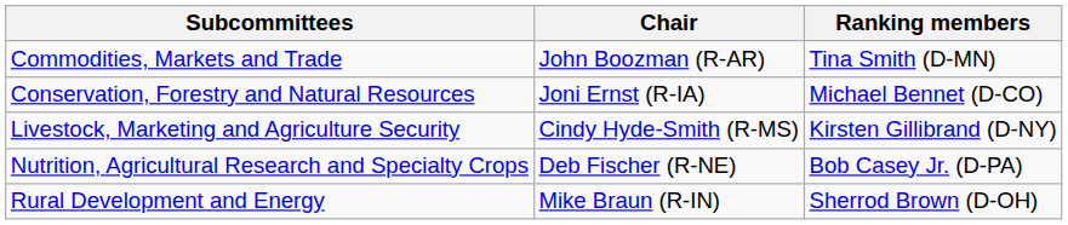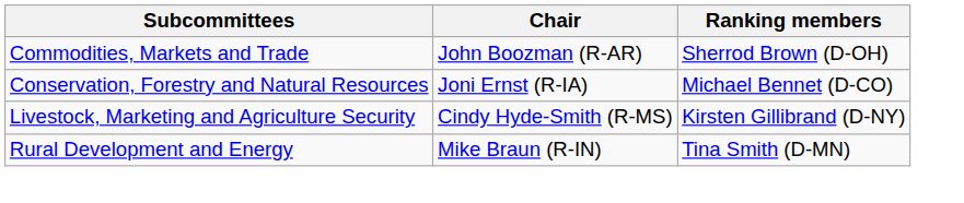 <table class="wikitable">
 <tr>
 <th>Subcommittees</th>
 <th>Chair</th>
 <th>Ranking members</th>
 </tr>
 <tr>
 <td><a href='#'>Commodities, Markets and Trade</a></td>
 <td><a href='#'>John Boozman</a> (R-AR)</td>
-<td><a href='#'>Tina Smith</a> (D-MN)</td>
+<td><a href='#'>Sherrod Brown</a> (D-OH)</td>
 </tr>
 <tr>
 <td><a href='#'>Conservation, Forestry and Natural Resources</a></td>
 <td><a href='#'>Joni Ernst</a> (R-IA)</td>
 <td><a href='#'>Michael Bennet</a> (D-CO)</td>
 </tr>
 <tr>
 <td><a href='#'>Livestock, Marketing and Agriculture Security</a></td>
 <td><a href='#'>Cindy Hyde-Smith</a> (R-MS)</td>
 <td><a href='#'>Kirsten Gillibrand</a> (D-NY)</td>
 </tr>
 <tr>
-<td><a href='#'>Nutrition, Agricultural Research and Specialty Crops</a></td>
-<td><a href='#'>Deb Fischer</a> (R-NE)</td>
-<td><a href='#'>Bob Casey Jr.</a> (D-PA)</td>
-</tr>
-<tr>
 <td><a href='#'>Rural Development and Energy</a></td>
 <td><a href='#'>Mike Braun</a> (R-IN)</td>
-<td><a href='#'>Sherrod Brown</a> (D-OH)</td>
+<td><a href='#'>Tina Smith</a> (D-MN)</td>
 </tr>
 </table>
